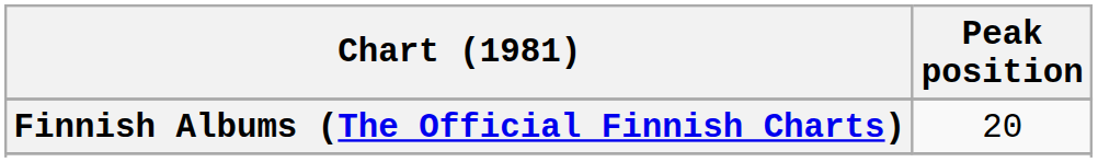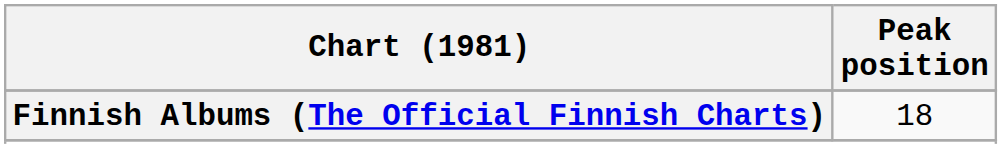 <table class="wikitable sortable plainrowheaders" style="text-align:center">
 <tr>
 <th scope="col">Chart (1981)</th>
 <th scope="col">Peak<br>position</th>
 </tr>
 <tr>
 </tr>
 <tr>
 <th scope="row">Finnish Albums (<a href='#'>The Official Finnish Charts</a>)</th>
-<td align="center">20</td>
+<td align="center">18</td>
 </tr>
 <tr>
 </tr>
 <tr>
 </tr>
 <tr>
 </tr>
 <tr>
 </tr>
 <tr>
 </tr>
 </table>
